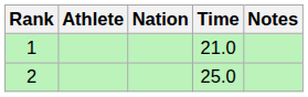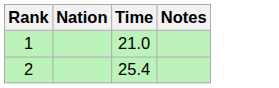 <table class="wikitable sortable" style="text-align:center">
 <tr>
 <th>Rank</th>
-<th>Athlete</th>
 <th>Nation</th>
 <th>Time</th>
 <th>Notes</th>
 </tr>
 <tr style="background:#bbf3bb;">
 <td>1</td>
 <td align=left></td>
-<td align=left></td>
 <td>21.0</td>
 <td></td>
 </tr>
 <tr style="background:#bbf3bb;">
 <td>2</td>
 <td align=left></td>
-<td align=left></td>
-<td>25.0</td>
+<td>25.4</td>
 <td></td>
 </tr>
 </table>
